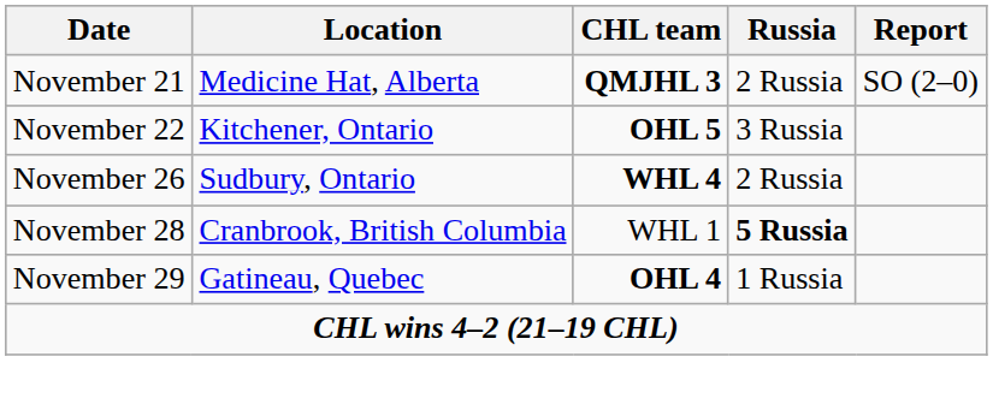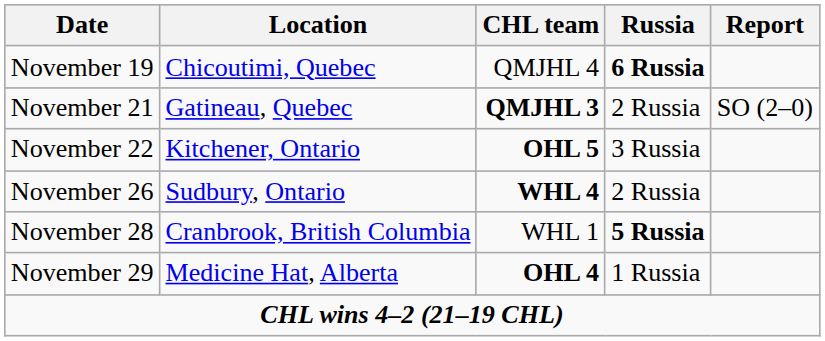 <table class="wikitable">
 <tr>
 <th>Date</th>
 <th>Location</th>
 <th>CHL team</th>
 <th>Russia</th>
 <th>Report</th>
 </tr>
 <tr>
+<td>November 19</td>
+<td><a href='#'>Chicoutimi, Quebec</a></td>
+<td align="right">QMJHL 4</td>
+<td><strong>6 Russia</strong></td>
+<td></td>
+</tr>
+<tr>
 <td>November 21</td>
-<td><a href='#'>Medicine Hat</a>, <a href='#'>Alberta</a></td>
+<td><a href='#'>Gatineau</a>, <a href='#'>Quebec</a></td>
 <td align="right"><strong>QMJHL 3</strong></td>
 <td>2 Russia</td>
 <td> SO (2–0)</td>
 </tr>
 <tr>
 <td>November 22</td>
 <td><a href='#'>Kitchener, Ontario</a></td>
 <td align="right"><strong>OHL 5</strong></td>
 <td>3 Russia</td>
 <td></td>
 </tr>
 <tr>
 <td>November 26</td>
 <td><a href='#'>Sudbury</a>, <a href='#'>Ontario</a></td>
 <td align="right"><strong>WHL 4</strong></td>
 <td>2 Russia</td>
 <td></td>
 </tr>
 <tr>
 <td>November 28</td>
 <td><a href='#'>Cranbrook, British Columbia</a></td>
 <td align="right">WHL 1</td>
 <td><strong>5 Russia</strong></td>
 <td></td>
 </tr>
 <tr>
 <td>November 29</td>
-<td><a href='#'>Gatineau</a>, <a href='#'>Quebec</a></td>
+<td><a href='#'>Medicine Hat</a>, <a href='#'>Alberta</a></td>
 <td align="right"><strong>OHL 4</strong></td>
 <td>1 Russia</td>
 <td></td>
 </tr>
 <tr align="center">
 <td colspan="5"><strong><em>CHL wins 4–2 (21–19 CHL)</em></strong></td>
 </tr>
 </table>
